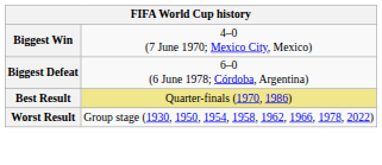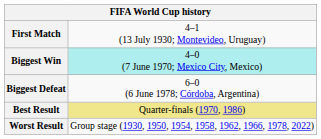 <table class="wikitable collapsible collapsed" style="text-align: center; font-size:90%">
 <tr>
 <th colspan=2>FIFA World Cup history</th>
 </tr>
 <tr>
+<th>First Match</th>
+<td> 4–1 <br> (13 July 1930; <a href='#'>Montevideo</a>, Uruguay)</td>
+</tr>
+<tr>
 <th>Biggest Win</th>
-<td> 4–0 <br> (7 June 1970; <a href='#'>Mexico City</a>, Mexico)</td>
+<td style="background: paleturquoise;"> 4–0 <br> (7 June 1970; <a href='#'>Mexico City</a>, Mexico)</td>
 </tr>
 <tr>
 <th>Biggest Defeat</th>
 <td> 6–0 <br> (6 June 1978; <a href='#'>Córdoba</a>, Argentina)</td>
 </tr>
 <tr>
 <th>Best Result</th>
 <td style="background: khaki;">Quarter-finals (<a href='#'>1970</a>, <a href='#'>1986</a>)</td>
 </tr>
 <tr>
 <th>Worst Result</th>
 <td>Group stage (<a href='#'>1930</a>, <a href='#'>1950</a>, <a href='#'>1954</a>, <a href='#'>1958</a>, <a href='#'>1962</a>, <a href='#'>1966</a>, <a href='#'>1978</a>, <a href='#'>2022</a>)</td>
 </tr>
 </table>
